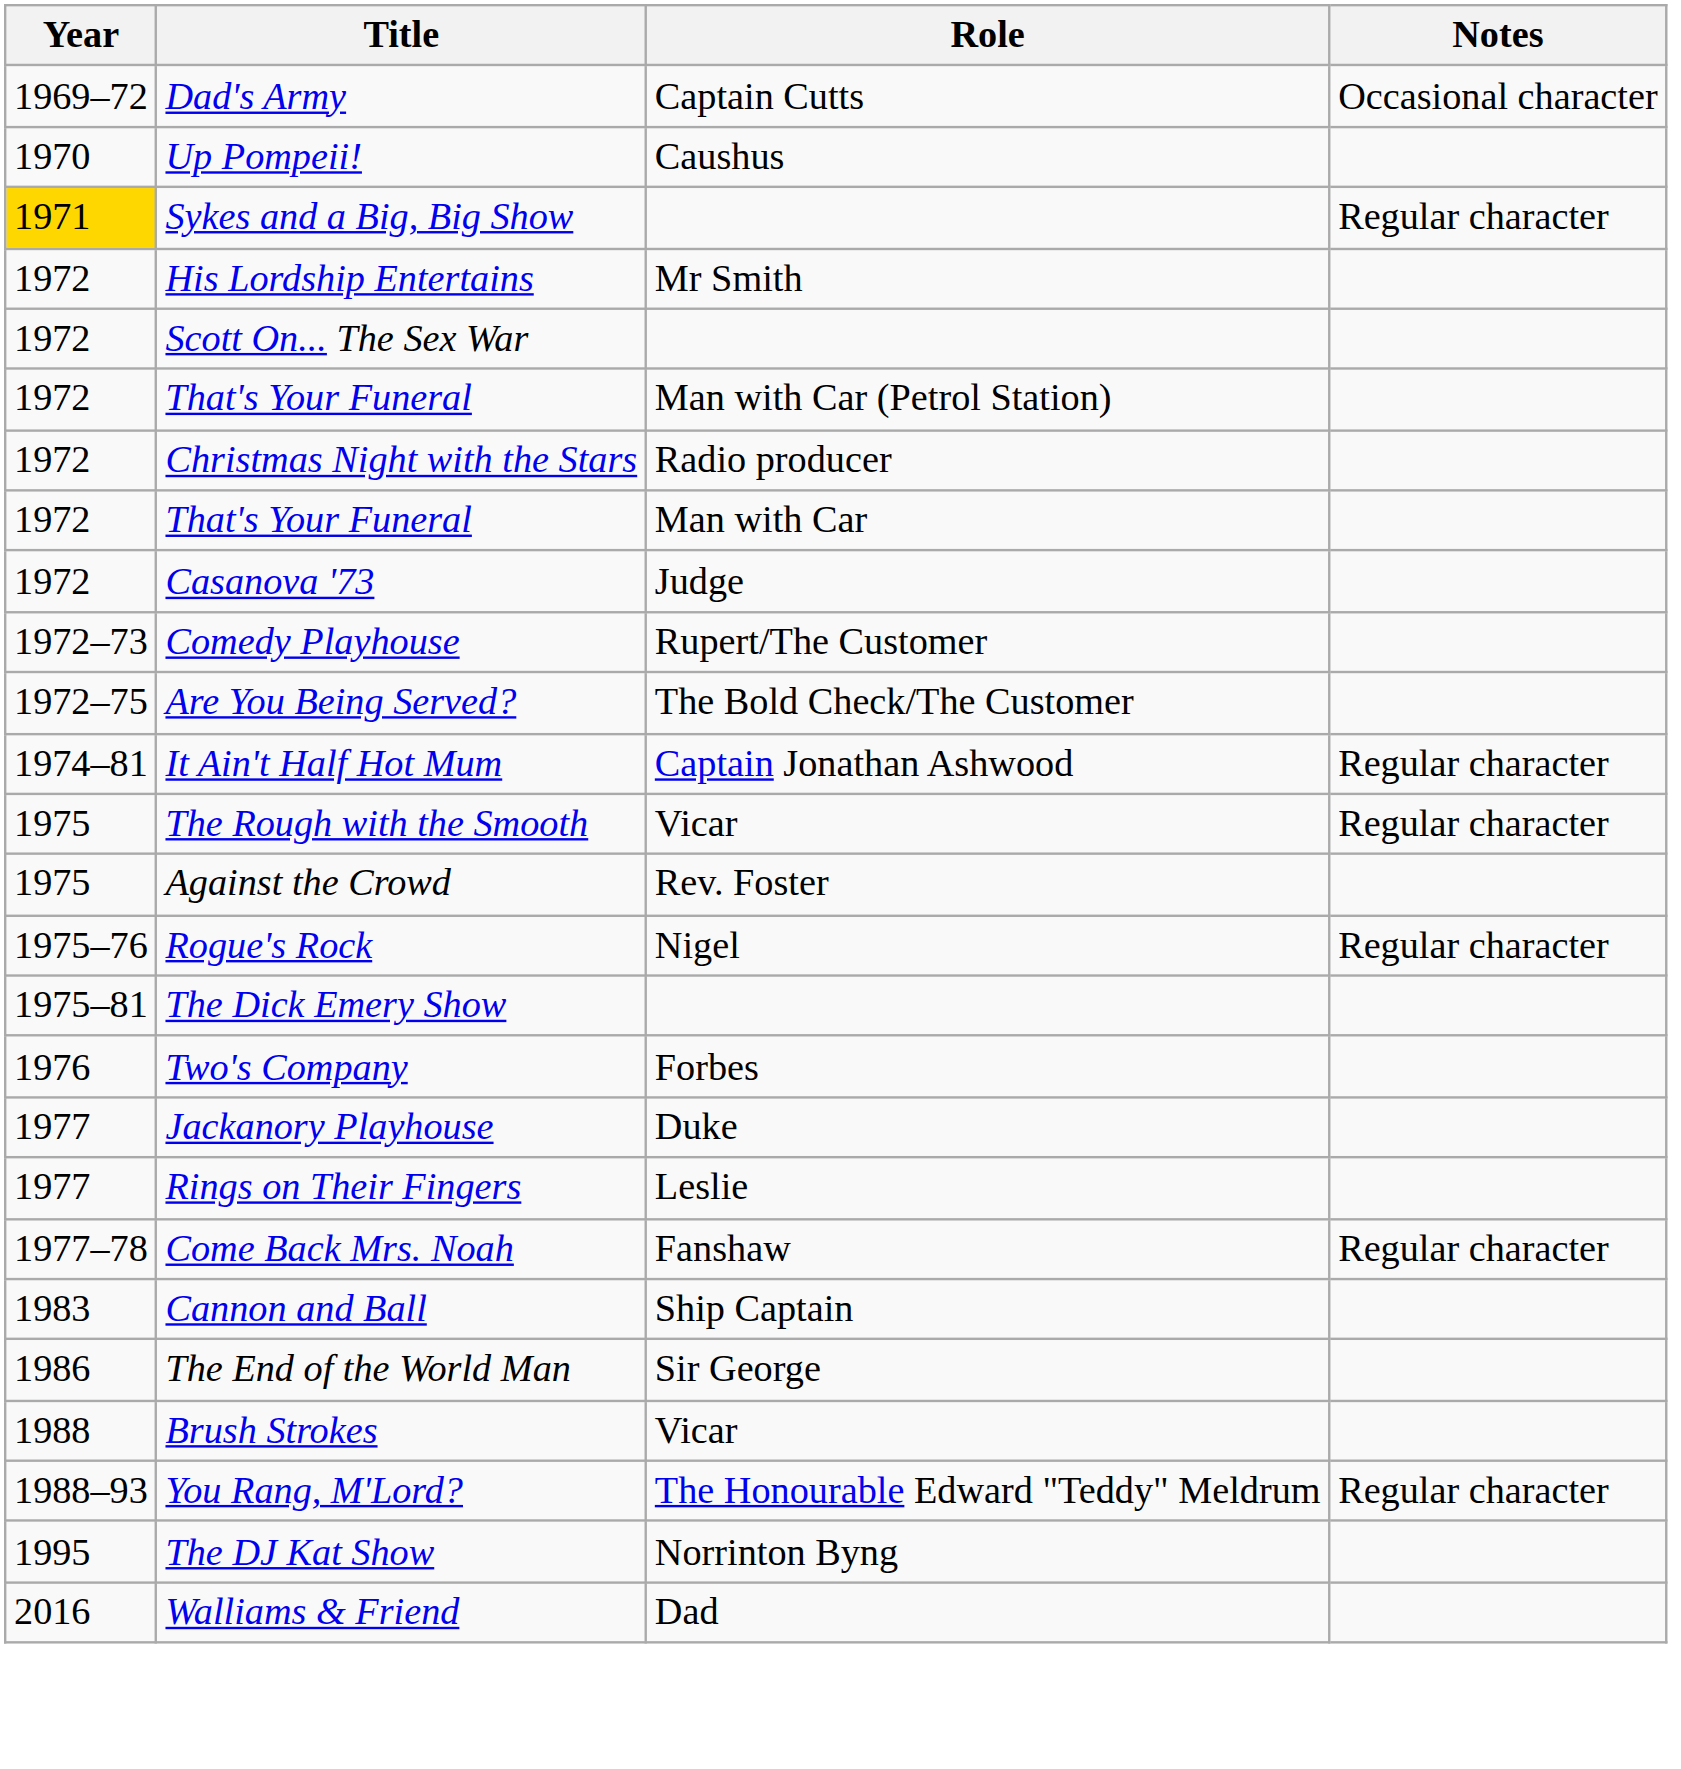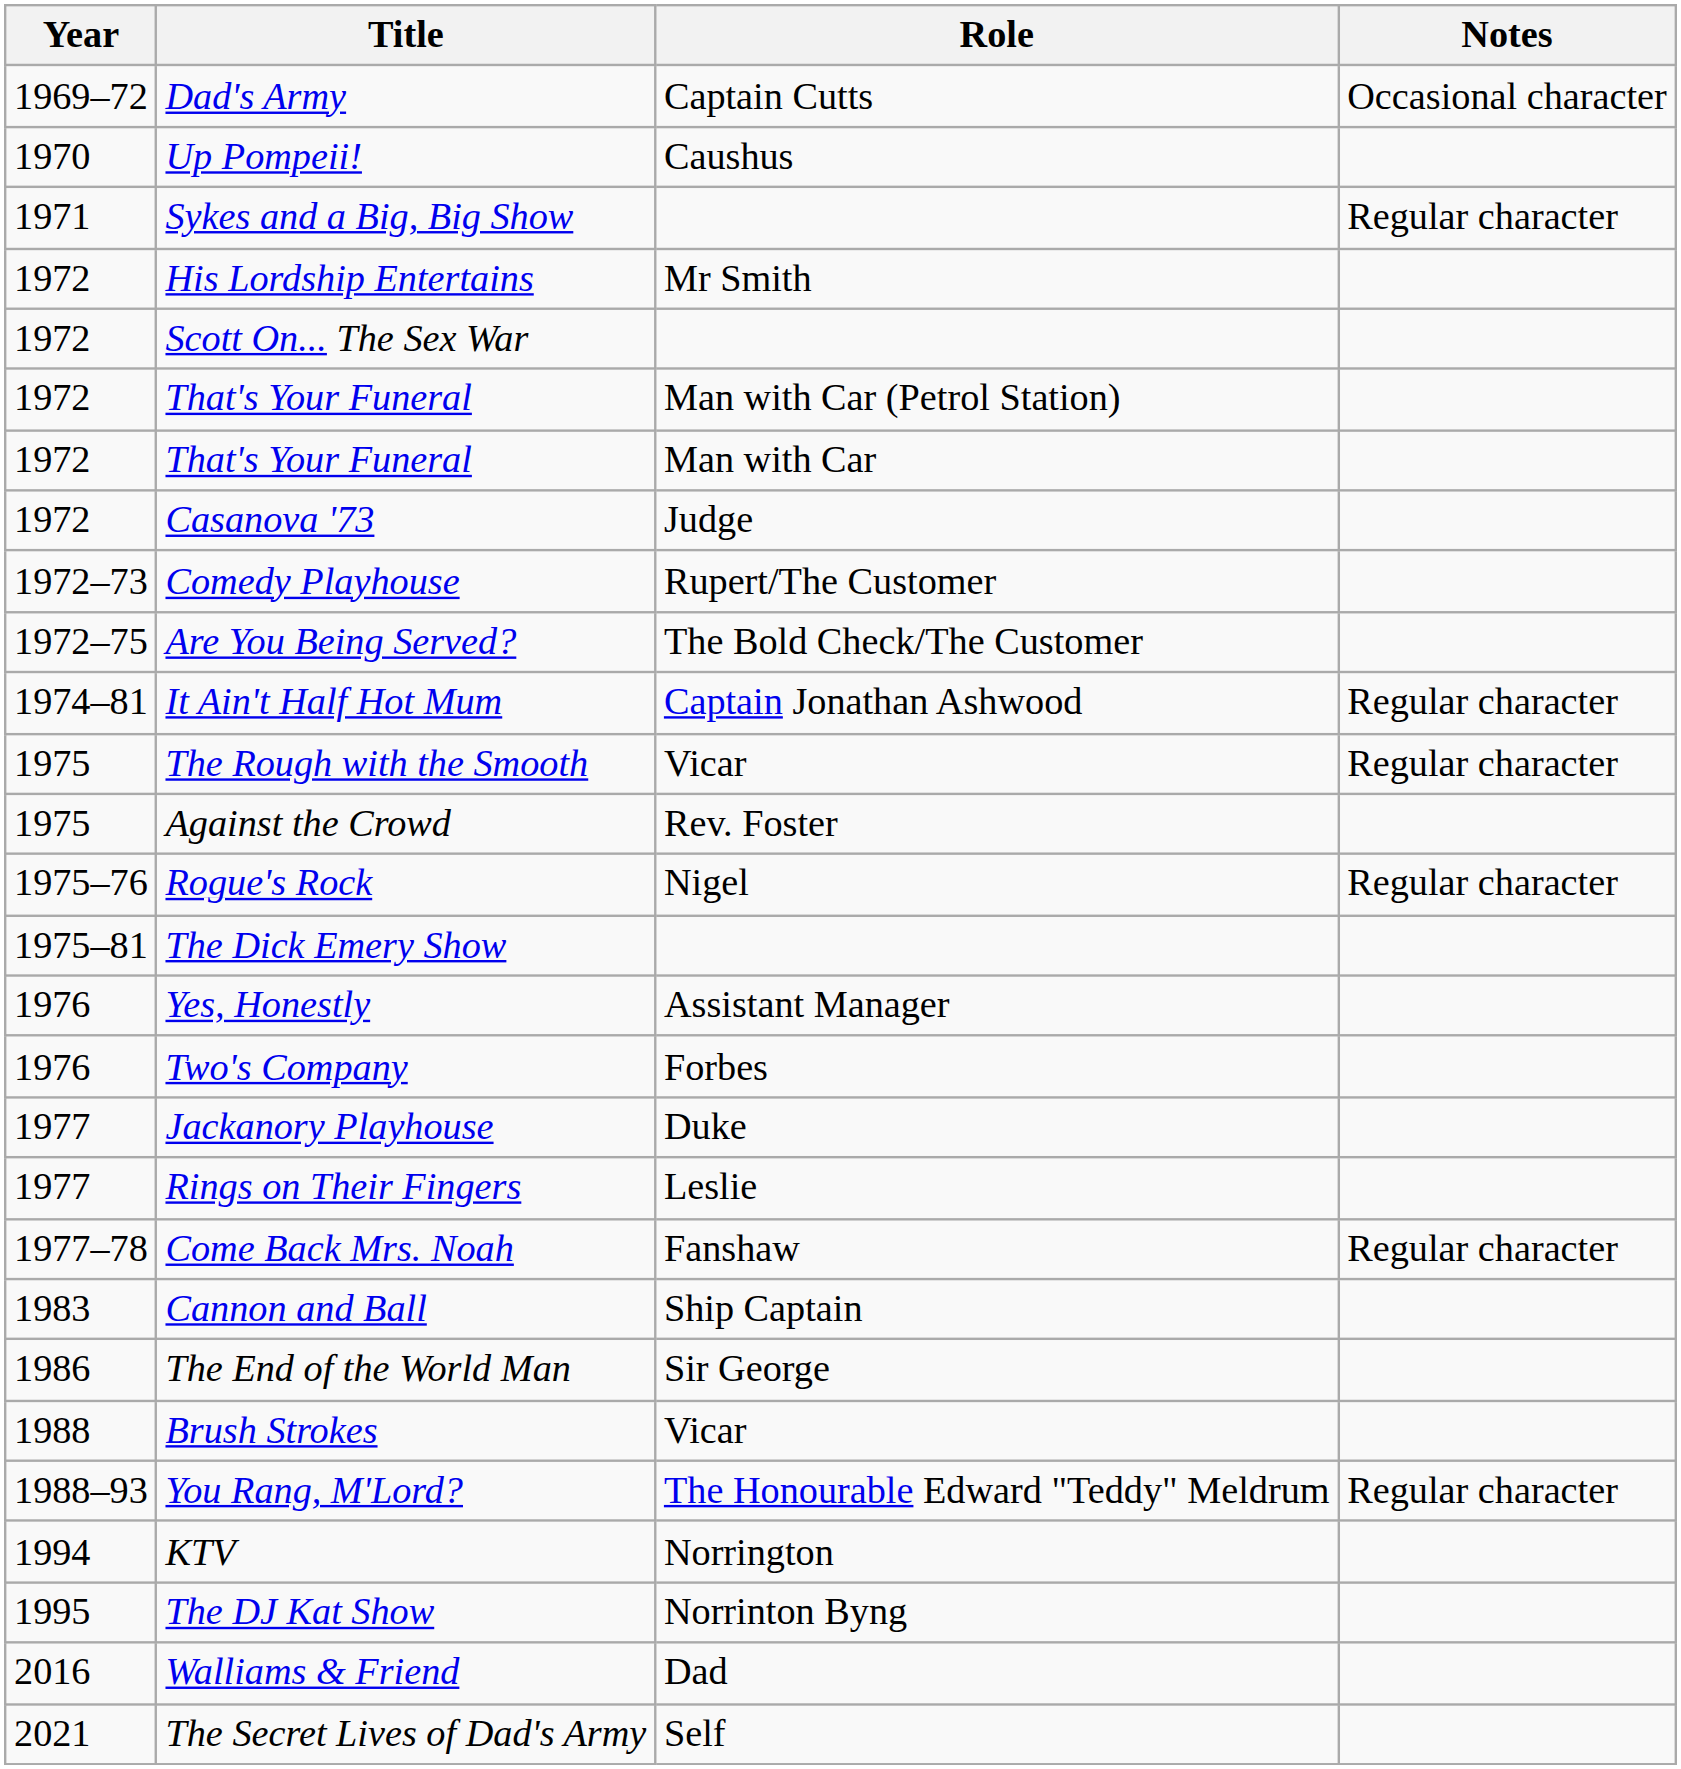 <table class="wikitable">
 <tr>
 <th>Year</th>
 <th>Title</th>
 <th>Role</th>
 <th>Notes</th>
 </tr>
 <tr>
 <td>1969–72</td>
 <td><em><a href='#'>Dad's Army</a></em></td>
 <td>Captain Cutts</td>
 <td>Occasional character</td>
 </tr>
 <tr>
 <td>1970</td>
 <td><em><a href='#'>Up Pompeii!</a></em></td>
 <td>Caushus</td>
 <td></td>
 </tr>
 <tr>
-<td style="background: gold;">1971</td>
+<td>1971</td>
 <td><em><a href='#'>Sykes and a Big, Big Show</a></em></td>
 <td></td>
 <td>Regular character</td>
 </tr>
 <tr>
 <td>1972</td>
 <td><em><a href='#'>His Lordship Entertains</a></em></td>
 <td>Mr Smith</td>
 <td></td>
 </tr>
 <tr>
 <td>1972</td>
 <td><em><a href='#'>Scott On...</a> The Sex War</em></td>
 <td></td>
 <td></td>
 </tr>
 <tr>
 <td>1972</td>
 <td><em><a href='#'>That's Your Funeral</a></em></td>
 <td>Man with Car (Petrol Station)</td>
-<td></td>
-</tr>
-<tr>
-<td>1972</td>
-<td><em><a href='#'>Christmas Night with the Stars</a></em></td>
-<td>Radio producer</td>
 <td></td>
 </tr>
 <tr>
 <td>1972</td>
 <td><em><a href='#'>That's Your Funeral</a></em></td>
 <td>Man with Car</td>
 <td></td>
 </tr>
 <tr>
 <td>1972</td>
 <td><em><a href='#'>Casanova '73</a></em></td>
 <td>Judge</td>
 <td></td>
 </tr>
 <tr>
 <td>1972–73</td>
 <td><em><a href='#'>Comedy Playhouse</a></em></td>
 <td>Rupert/The Customer</td>
 <td></td>
 </tr>
 <tr>
 <td>1972–75</td>
 <td><em><a href='#'>Are You Being Served?</a></em></td>
 <td>The Bold Check/The Customer</td>
 <td></td>
 </tr>
 <tr>
 <td>1974–81</td>
 <td><em><a href='#'>It Ain't Half Hot Mum</a></em></td>
 <td><a href='#'>Captain</a> Jonathan Ashwood</td>
 <td>Regular character</td>
 </tr>
 <tr>
 <td>1975</td>
 <td><em><a href='#'>The Rough with the Smooth</a></em></td>
 <td>Vicar</td>
 <td>Regular character</td>
 </tr>
 <tr>
 <td>1975</td>
 <td><em>Against the Crowd</em></td>
 <td>Rev. Foster</td>
 <td></td>
 </tr>
 <tr>
 <td>1975–76</td>
 <td><em><a href='#'>Rogue's Rock</a></em></td>
 <td>Nigel</td>
 <td>Regular character</td>
 </tr>
 <tr>
 <td>1975–81</td>
 <td><em><a href='#'>The Dick Emery Show</a></em></td>
 <td></td>
 <td></td>
 </tr>
 <tr>
 <td>1976</td>
+<td><em><a href='#'>Yes, Honestly</a></em></td>
+<td>Assistant Manager</td>
+<td></td>
+</tr>
+<tr>
+<td>1976</td>
 <td><em><a href='#'>Two's Company</a></em></td>
 <td>Forbes</td>
 <td></td>
 </tr>
 <tr>
 <td>1977</td>
 <td><em><a href='#'>Jackanory Playhouse</a></em></td>
 <td>Duke</td>
 <td></td>
 </tr>
 <tr>
 <td>1977</td>
 <td><em><a href='#'>Rings on Their Fingers</a></em></td>
 <td>Leslie</td>
 <td></td>
 </tr>
 <tr>
 <td>1977–78</td>
 <td><em><a href='#'>Come Back Mrs. Noah</a></em></td>
 <td>Fanshaw</td>
 <td>Regular character</td>
 </tr>
 <tr>
 <td>1983</td>
 <td><em><a href='#'>Cannon and Ball</a></em></td>
 <td>Ship Captain</td>
 <td></td>
 </tr>
 <tr>
 <td>1986</td>
 <td><em>The End of the World Man</em></td>
 <td>Sir George</td>
 <td></td>
 </tr>
 <tr>
 <td>1988</td>
 <td><em><a href='#'>Brush Strokes</a></em></td>
 <td>Vicar</td>
 <td></td>
 </tr>
 <tr>
 <td>1988–93</td>
 <td><em><a href='#'>You Rang, M'Lord?</a></em></td>
 <td><a href='#'>The Honourable</a> Edward "Teddy" Meldrum</td>
 <td>Regular character</td>
 </tr>
 <tr>
+<td>1994</td>
+<td><em>KTV</em></td>
+<td>Norrington</td>
+<td></td>
+</tr>
+<tr>
 <td>1995</td>
 <td><em><a href='#'>The DJ Kat Show</a></em></td>
 <td>Norrinton Byng</td>
 <td></td>
 </tr>
 <tr>
 <td>2016</td>
 <td><em><a href='#'>Walliams & Friend</a></em></td>
 <td>Dad</td>
 <td></td>
 </tr>
+<tr>
+<td>2021</td>
+<td><em>The Secret Lives of Dad's Army</em></td>
+<td>Self</td>
+<td></td>
+</tr>
 </table>
